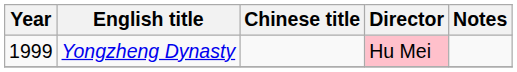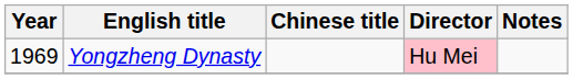 <table class="wikitable">
 <tr>
 <th>Year</th>
 <th>English title</th>
 <th>Chinese title</th>
 <th>Director</th>
 <th>Notes</th>
 </tr>
 <tr>
-<td>1999</td>
+<td>1969</td>
 <td><em><a href='#'>Yongzheng Dynasty</a></em></td>
 <td></td>
 <td style="background: pink;">Hu Mei</td>
 <td></td>
 </tr>
 <tr>
 </tr>
 </table>
